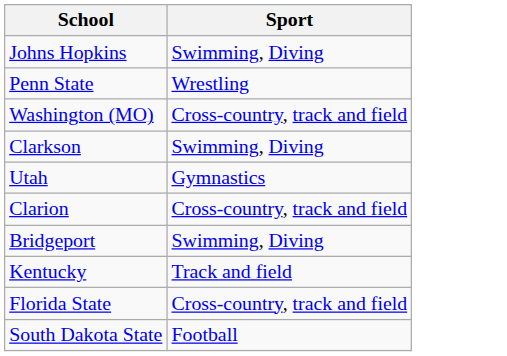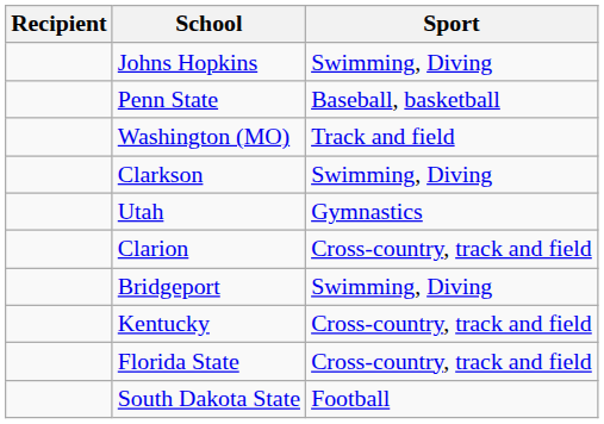 <table class="wikitable sortable">
 <tr>
+<th>Recipient</th>
 <th>School</th>
 <th>Sport</th>
 </tr>
 <tr>
+<td></td>
 <td><a href='#'>Johns Hopkins</a></td>
 <td><a href='#'>Swimming</a>, <a href='#'>Diving</a></td>
 </tr>
 <tr>
+<td></td>
 <td><a href='#'>Penn State</a></td>
-<td><a href='#'>Wrestling</a></td>
+<td><a href='#'>Baseball</a>, <a href='#'>basketball</a></td>
 </tr>
 <tr>
+<td></td>
 <td><a href='#'>Washington (MO)</a></td>
-<td><a href='#'>Cross-country</a>, <a href='#'>track and field</a></td>
+<td><a href='#'>Track and field</a></td>
 </tr>
 <tr>
+<td></td>
 <td><a href='#'>Clarkson</a></td>
 <td><a href='#'>Swimming</a>, <a href='#'>Diving</a></td>
 </tr>
 <tr>
+<td></td>
 <td><a href='#'>Utah</a></td>
 <td><a href='#'>Gymnastics</a></td>
 </tr>
 <tr>
+<td></td>
 <td><a href='#'>Clarion</a></td>
 <td><a href='#'>Cross-country</a>, <a href='#'>track and field</a></td>
 </tr>
 <tr>
+<td></td>
 <td><a href='#'>Bridgeport</a></td>
 <td><a href='#'>Swimming</a>, <a href='#'>Diving</a></td>
 </tr>
 <tr>
+<td></td>
 <td><a href='#'>Kentucky</a></td>
-<td><a href='#'>Track and field</a></td>
+<td><a href='#'>Cross-country</a>, <a href='#'>track and field</a></td>
 </tr>
 <tr>
+<td></td>
 <td><a href='#'>Florida State</a></td>
 <td><a href='#'>Cross-country</a>, <a href='#'>track and field</a></td>
 </tr>
 <tr>
+<td></td>
 <td><a href='#'>South Dakota State</a></td>
 <td><a href='#'>Football</a></td>
 </tr>
 </table>
